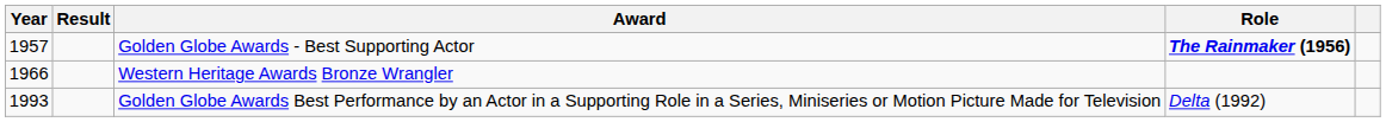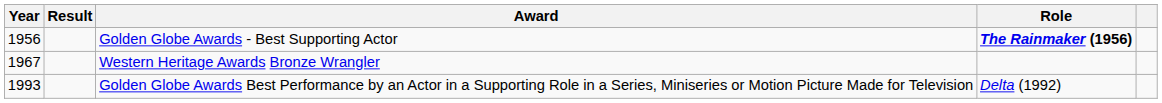 <table class="wikitable plainrowheaders sortable">
 <tr>
 <th scope="col">Year</th>
 <th scope="col">Result</th>
 <th scope="col">Award</th>
 <th scope="col">Role</th>
 <th scope="col" style="width: 1em;"></th>
 </tr>
 <tr>
-<td>1957</td>
+<td>1956</td>
 <td></td>
 <td><a href='#'>Golden Globe Awards</a> - Best Supporting Actor</td>
 <td><strong><em><a href='#'>The Rainmaker</a></em> (1956)</strong></td>
 <td></td>
 </tr>
 <tr>
-<td>1966</td>
+<td>1967</td>
 <td></td>
 <td><a href='#'>Western Heritage Awards</a> <a href='#'>Bronze Wrangler</a></td>
 <td></td>
 <td></td>
 </tr>
 <tr>
 <td>1993</td>
 <td></td>
 <td><a href='#'>Golden Globe Awards</a> Best Performance by an Actor in a Supporting Role in a Series, Miniseries or Motion Picture Made for Television</td>
 <td><em><a href='#'>Delta</a></em> (1992)</td>
 <td></td>
 </tr>
 </table>
